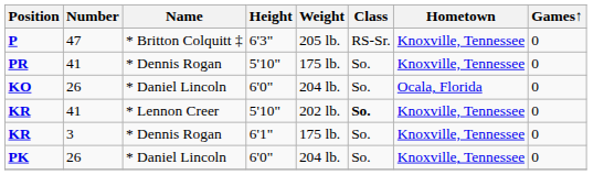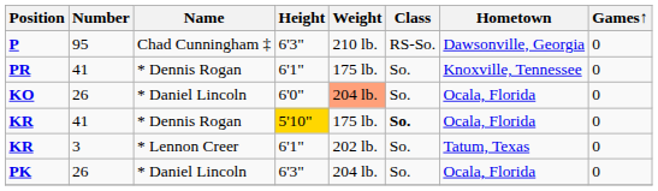 <table class="wikitable">
 <tr>
 <th><strong>Position</strong></th>
 <th><strong>Number</strong></th>
 <th><strong>Name</strong></th>
 <th><strong>Height</strong></th>
 <th><strong>Weight</strong></th>
 <th><strong>Class</strong></th>
 <th><strong>Hometown</strong></th>
 <th><strong>Games↑</strong></th>
 </tr>
 <tr>
 <td><strong><a href='#'>P</a></strong></td>
-<td>47</td>
-<td>* Britton Colquitt ‡</td>
+<td>95</td>
+<td>Chad Cunningham ‡</td>
 <td>6'3"</td>
-<td>205 lb.</td>
-<td>RS-Sr.</td>
-<td><a href='#'>Knoxville, Tennessee</a></td>
+<td>210 lb.</td>
+<td>RS-So.</td>
+<td><a href='#'>Dawsonville, Georgia</a></td>
 <td>0</td>
 </tr>
 <tr>
 <td><strong><a href='#'>PR</a></strong></td>
 <td>41</td>
 <td>* Dennis Rogan</td>
-<td>5'10"</td>
+<td>6'1"</td>
 <td>175 lb.</td>
 <td>So.</td>
 <td><a href='#'>Knoxville, Tennessee</a></td>
 <td>0</td>
 </tr>
 <tr>
 <td><strong><a href='#'>KO</a></strong></td>
 <td>26</td>
 <td>* Daniel Lincoln</td>
 <td>6'0"</td>
-<td>204 lb.</td>
+<td style="background: lightsalmon;">204 lb.</td>
 <td>So.</td>
 <td><a href='#'>Ocala, Florida</a></td>
 <td>0</td>
 </tr>
 <tr>
 <td><strong><a href='#'>KR</a></strong></td>
 <td>41</td>
-<td>* Lennon Creer</td>
-<td>5'10"</td>
-<td>202 lb.</td>
+<td>* Dennis Rogan</td>
+<td style="background: gold;">5'10"</td>
+<td>175 lb.</td>
 <td><strong>So.</strong></td>
-<td><a href='#'>Knoxville, Tennessee</a></td>
+<td><a href='#'>Ocala, Florida</a></td>
 <td>0</td>
 </tr>
 <tr>
 <td><strong><a href='#'>KR</a></strong></td>
 <td>3</td>
-<td>* Dennis Rogan</td>
+<td>* Lennon Creer</td>
 <td>6'1"</td>
-<td>175 lb.</td>
+<td>202 lb.</td>
 <td>So.</td>
-<td><a href='#'>Knoxville, Tennessee</a></td>
+<td><a href='#'>Tatum, Texas</a></td>
 <td>0</td>
 </tr>
 <tr>
 <td><strong><a href='#'>PK</a></strong></td>
 <td>26</td>
 <td>* Daniel Lincoln</td>
-<td>6'0"</td>
+<td>6'3"</td>
 <td>204 lb.</td>
 <td>So.</td>
-<td><a href='#'>Knoxville, Tennessee</a></td>
+<td><a href='#'>Ocala, Florida</a></td>
 <td>0</td>
 </tr>
 <tr>
 </tr>
 </table>
